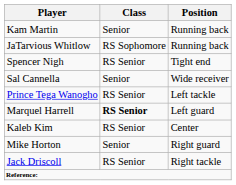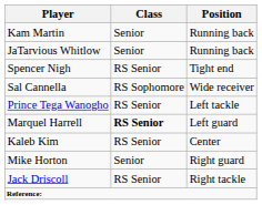 <table class="wikitable">
 <tr>
 <th>Player</th>
 <th>Class</th>
 <th>Position</th>
 </tr>
 <tr>
 <td>Kam Martin</td>
 <td>Senior</td>
 <td>Running back</td>
 </tr>
 <tr>
 <td>JaTarvious Whitlow</td>
-<td>RS Sophomore</td>
+<td>Senior</td>
 <td>Running back</td>
 </tr>
 <tr>
 <td>Spencer Nigh</td>
 <td>RS Senior</td>
 <td>Tight end</td>
 </tr>
 <tr>
 <td>Sal Cannella</td>
-<td>Senior</td>
+<td>RS Sophomore</td>
 <td>Wide receiver</td>
 </tr>
 <tr>
 <td><a href='#'>Prince Tega Wanogho</a></td>
 <td>RS Senior</td>
 <td>Left tackle</td>
 </tr>
 <tr>
 <td>Marquel Harrell</td>
 <td><strong>RS Senior</strong></td>
 <td>Left guard</td>
 </tr>
 <tr>
 <td>Kaleb Kim</td>
 <td>RS Senior</td>
 <td>Center</td>
 </tr>
 <tr>
 <td>Mike Horton</td>
 <td>Senior</td>
 <td>Right guard</td>
 </tr>
 <tr>
 <td><a href='#'>Jack Driscoll</a></td>
 <td>RS Senior</td>
 <td>Right tackle</td>
 </tr>
 <tr>
 <td colspan="3"  style="font-size:8pt; text-align:left;"><strong>Reference:</strong></td>
 </tr>
 </table>
